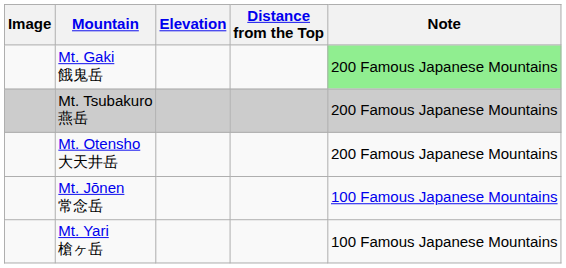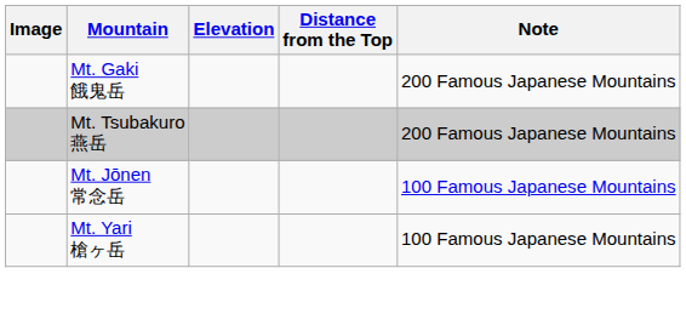 <table class="wikitable">
 <tr>
 <th>Image</th>
 <th><a href='#'>Mountain</a></th>
 <th><a href='#'>Elevation</a></th>
 <th><a href='#'>Distance</a><br>from the Top</th>
 <th>Note</th>
 </tr>
 <tr>
 <td></td>
 <td><a href='#'>Mt. Gaki</a><br>餓鬼岳</td>
 <td></td>
 <td></td>
-<td style="background: lightgreen;">200 Famous Japanese Mountains</td>
+<td>200 Famous Japanese Mountains</td>
 </tr>
 <tr style="background-color:#ccc">
 <td></td>
 <td>Mt. Tsubakuro<br>燕岳</td>
-<td></td>
-<td></td>
-<td>200 Famous Japanese Mountains</td>
-</tr>
-<tr>
-<td></td>
-<td><a href='#'>Mt. Otensho</a><br>大天井岳</td>
 <td></td>
 <td></td>
 <td>200 Famous Japanese Mountains</td>
 </tr>
 <tr>
 <td></td>
 <td><a href='#'>Mt. Jōnen</a><br>常念岳</td>
 <td></td>
 <td></td>
 <td><a href='#'>100 Famous Japanese Mountains</a></td>
 </tr>
 <tr>
 <td></td>
 <td><a href='#'>Mt. Yari</a><br>槍ヶ岳</td>
 <td></td>
 <td></td>
 <td>100 Famous Japanese Mountains</td>
 </tr>
 </table>
